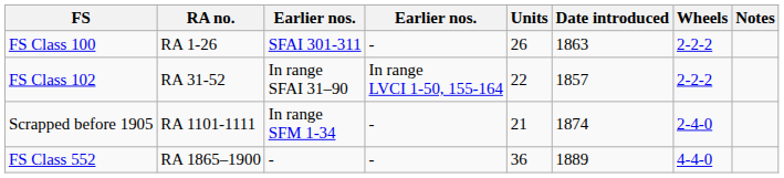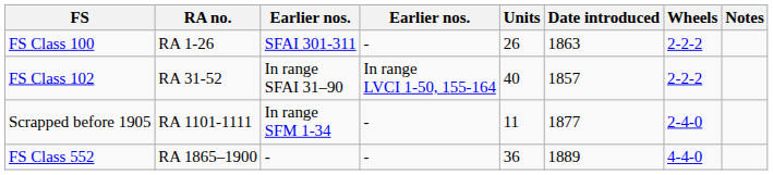 <table class="wikitable">
 <tr>
 <th>FS</th>
 <th>RA no.</th>
 <th>Earlier nos.</th>
 <th>Earlier nos.</th>
 <th>Units</th>
 <th>Date introduced</th>
 <th>Wheels</th>
 <th>Notes</th>
 </tr>
 <tr>
 <td><a href='#'>FS Class 100</a></td>
 <td>RA 1-26</td>
 <td><a href='#'>SFAI 301-311</a></td>
 <td>-</td>
 <td>26</td>
 <td>1863</td>
 <td><a href='#'>2-2-2</a></td>
 <td></td>
 </tr>
 <tr>
 <td><a href='#'>FS Class 102</a></td>
 <td>RA 31-52</td>
 <td>In range<br>SFAI 31–90</td>
 <td>In range<br><a href='#'>LVCI 1-50, 155-164</a></td>
-<td>22</td>
+<td>40</td>
 <td>1857</td>
 <td><a href='#'>2-2-2</a></td>
 <td></td>
 </tr>
 <tr>
 <td>Scrapped before 1905</td>
 <td>RA 1101-1111</td>
 <td>In range<br><a href='#'>SFM 1-34</a></td>
 <td>-</td>
-<td>21</td>
-<td>1874</td>
+<td>11</td>
+<td>1877</td>
 <td><a href='#'>2-4-0</a></td>
 <td></td>
 </tr>
 <tr>
 <td><a href='#'>FS Class 552</a></td>
 <td>RA 1865–1900</td>
 <td>-</td>
 <td>-</td>
 <td>36</td>
 <td>1889</td>
 <td><a href='#'>4-4-0</a></td>
 <td></td>
 </tr>
 </table>
